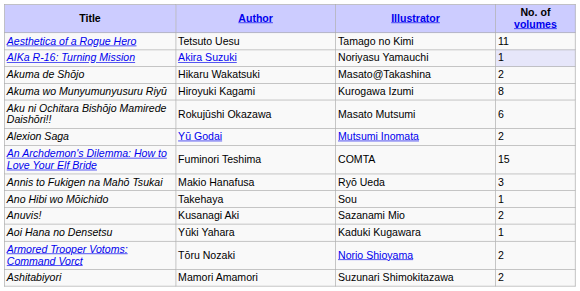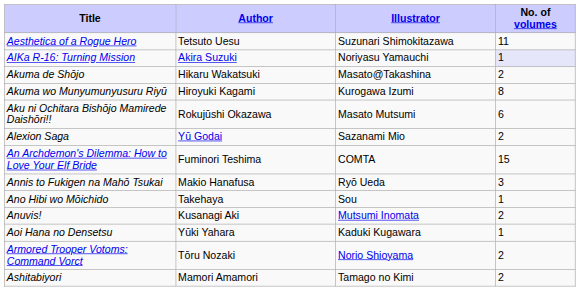 <table class="wikitable" style="width: 98%;">
 <tr>
 <th width=30% style="background:#ccf;">Title</th>
 <th width=28% style="background:#ccf;"><a href='#'>Author</a></th>
 <th width=28% style="background:#ccf;"><a href='#'>Illustrator</a></th>
 <th width=14% style="background:#ccf;">No. of <a href='#'>volumes</a></th>
 </tr>
 <tr>
 <td><em><a href='#'>Aesthetica of a Rogue Hero</a></em></td>
 <td>Tetsuto Uesu</td>
-<td>Tamago no Kimi</td>
+<td>Suzunari Shimokitazawa</td>
 <td>11</td>
 </tr>
 <tr>
 <td><em><a href='#'>AIKa R-16: Turning Mission</a></em></td>
 <td><a href='#'>Akira Suzuki</a></td>
 <td>Noriyasu Yamauchi</td>
 <td style="background: lavender;">1</td>
 </tr>
 <tr>
 <td><em>Akuma de Shōjo</em></td>
 <td>Hikaru Wakatsuki</td>
 <td>Masato@Takashina</td>
 <td>2</td>
 </tr>
 <tr>
 <td><em>Akuma wo Munyumunyusuru Riyū</em></td>
 <td>Hiroyuki Kagami</td>
 <td>Kurogawa Izumi</td>
 <td>8</td>
 </tr>
 <tr>
 <td><em>Aku ni Ochitara Bishōjo Mamirede Daishōri!!</em></td>
 <td>Rokujūshi Okazawa</td>
 <td>Masato Mutsumi</td>
 <td>6</td>
 </tr>
 <tr>
 <td><em>Alexion Saga</em></td>
 <td><a href='#'>Yū Godai</a></td>
-<td><a href='#'>Mutsumi Inomata</a></td>
+<td>Sazanami Mio</td>
 <td>2</td>
 </tr>
 <tr>
 <td><em><a href='#'>An Archdemon's Dilemma: How to Love Your Elf Bride</a></em></td>
 <td>Fuminori Teshima</td>
 <td>COMTA</td>
 <td>15</td>
 </tr>
 <tr>
 <td><em>Annis to Fukigen na Mahō Tsukai</em></td>
 <td>Makio Hanafusa</td>
 <td>Ryō Ueda</td>
 <td>3</td>
 </tr>
 <tr>
 <td><em>Ano Hibi wo Mōichido</em></td>
 <td>Takehaya</td>
 <td>Sou</td>
 <td>1</td>
 </tr>
 <tr>
 <td><em>Anuvis!</em></td>
 <td>Kusanagi Aki</td>
-<td>Sazanami Mio</td>
+<td><a href='#'>Mutsumi Inomata</a></td>
 <td>2</td>
 </tr>
 <tr>
 <td><em>Aoi Hana no Densetsu</em></td>
 <td>Yūki Yahara</td>
 <td>Kaduki Kugawara</td>
 <td>1</td>
 </tr>
 <tr>
 <td><em><a href='#'>Armored Trooper Votoms: Command Vorct</a></em></td>
 <td>Tōru Nozaki</td>
 <td><a href='#'>Norio Shioyama</a></td>
 <td>2</td>
 </tr>
 <tr>
 <td><em>Ashitabiyori</em></td>
 <td>Mamori Amamori</td>
-<td>Suzunari Shimokitazawa</td>
+<td>Tamago no Kimi</td>
 <td>2</td>
 </tr>
 </table>
